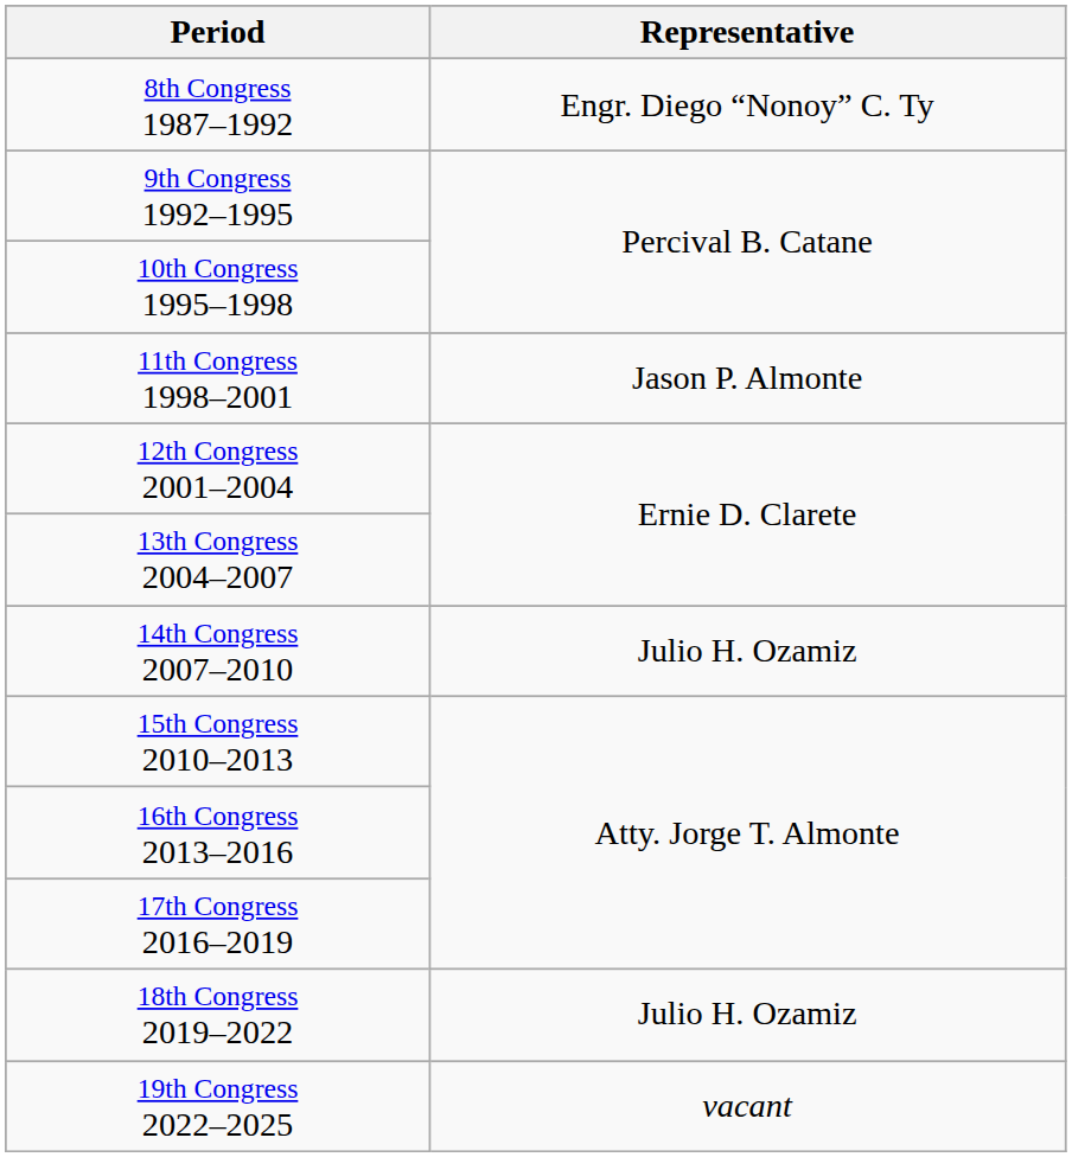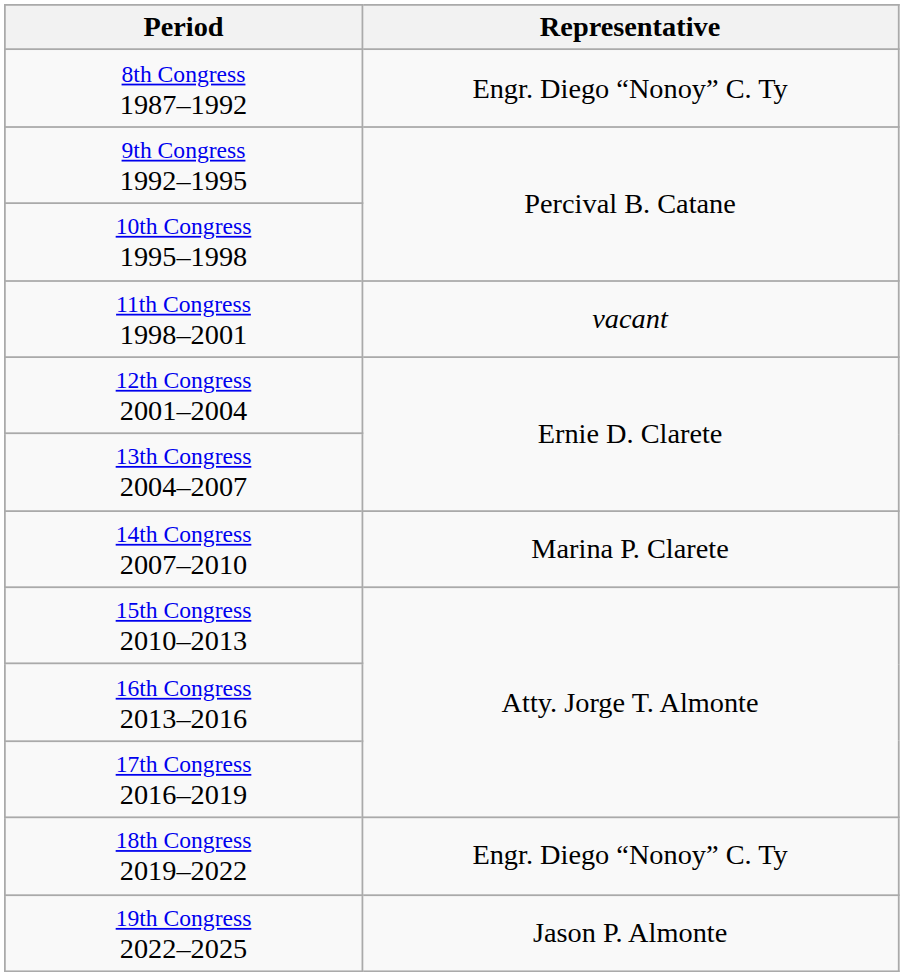 <table class="wikitable" style="text-align:center; width:40%;">
 <tr>
 <th width="40%">Period</th>
 <th>Representative</th>
 </tr>
 <tr>
 <td><small><a href='#'>8th Congress</a></small><br>1987–1992</td>
 <td>Engr. Diego “Nonoy” C. Ty</td>
 </tr>
 <tr>
 <td><small><a href='#'>9th Congress</a></small><br>1992–1995</td>
 <td rowspan="2">Percival B. Catane</td>
 </tr>
 <tr>
 <td><small><a href='#'>10th Congress</a></small><br>1995–1998</td>
 </tr>
 <tr>
 <td><small><a href='#'>11th Congress</a></small><br>1998–2001</td>
-<td>Jason P. Almonte</td>
+<td><em>vacant</em></td>
 </tr>
 <tr>
 <td><small><a href='#'>12th Congress</a></small><br>2001–2004</td>
 <td rowspan="2">Ernie D. Clarete</td>
 </tr>
 <tr>
 <td><small><a href='#'>13th Congress</a></small><br>2004–2007</td>
 </tr>
 <tr>
 <td><small><a href='#'>14th Congress</a></small><br>2007–2010</td>
-<td>Julio H. Ozamiz</td>
+<td>Marina P. Clarete</td>
 </tr>
 <tr>
 <td><small><a href='#'>15th Congress</a></small><br>2010–2013</td>
 <td rowspan="3">Atty. Jorge T. Almonte</td>
 </tr>
 <tr>
 <td><small><a href='#'>16th Congress</a></small><br>2013–2016</td>
 </tr>
 <tr>
 <td><small><a href='#'>17th Congress</a></small><br>2016–2019</td>
 </tr>
 <tr>
 <td><small><a href='#'>18th Congress</a></small><br>2019–2022</td>
-<td>Julio H. Ozamiz</td>
+<td>Engr. Diego “Nonoy” C. Ty</td>
 </tr>
 <tr>
 <td><small><a href='#'>19th Congress</a></small><br>2022–2025</td>
-<td><em>vacant</em></td>
+<td>Jason P. Almonte</td>
 </tr>
 </table>
